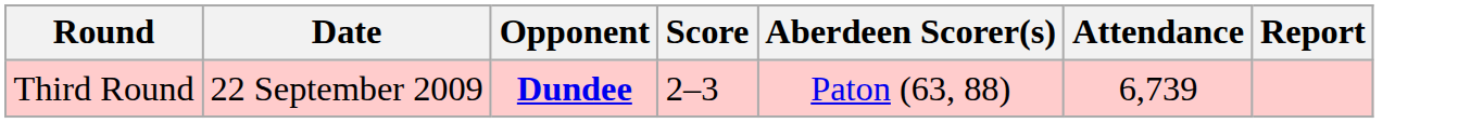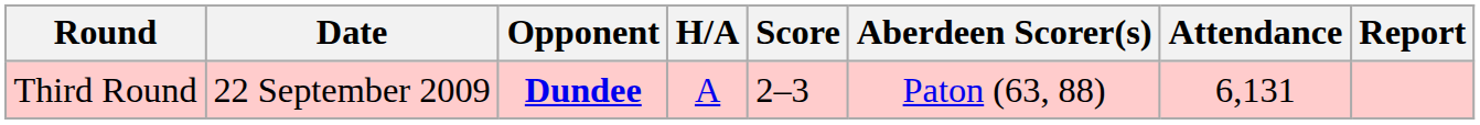 <table class="wikitable" style="text-align:center">
 <tr>
 <th>Round</th>
 <th>Date</th>
 <th>Opponent</th>
+<th>H/A</th>
 <th>Score</th>
 <th>Aberdeen Scorer(s)</th>
 <th>Attendance</th>
 <th>Report</th>
 </tr>
 <tr bgcolor=#FFCCCC>
 <td>Third Round</td>
 <td>22 September 2009</td>
 <td><strong><a href='#'>Dundee</a></strong></td>
+<td><a href='#'>A</a></td>
 <td align=left>2–3 </td>
 <td><a href='#'>Paton</a> (63, 88)</td>
-<td>6,739</td>
+<td>6,131</td>
 <td></td>
 </tr>
 </table>
